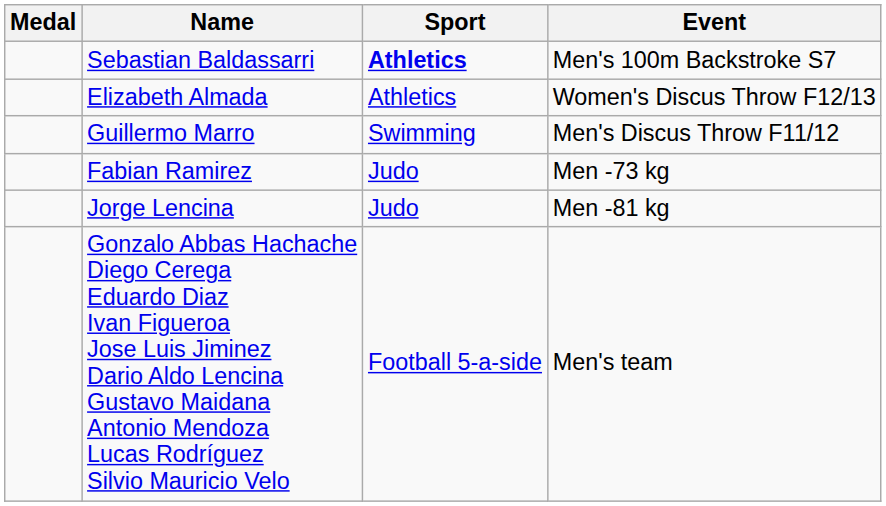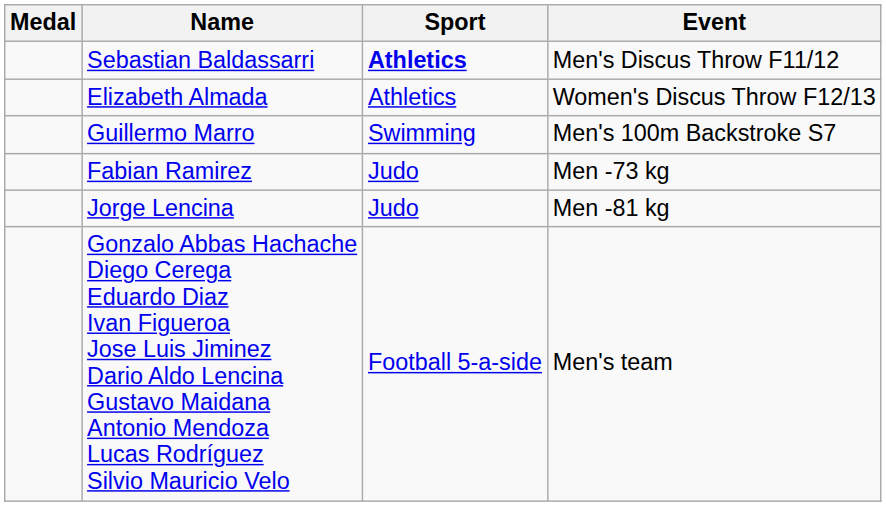 <table class="wikitable sortable">
 <tr>
 <th>Medal</th>
 <th>Name</th>
 <th>Sport</th>
 <th>Event</th>
 </tr>
 <tr>
 <td></td>
 <td><a href='#'>Sebastian Baldassarri</a></td>
 <td><strong><a href='#'>Athletics</a></strong></td>
-<td>Men's 100m Backstroke S7</td>
+<td>Men's Discus Throw F11/12</td>
 </tr>
 <tr>
 <td></td>
 <td><a href='#'>Elizabeth Almada</a></td>
 <td><a href='#'>Athletics</a></td>
 <td>Women's Discus Throw F12/13</td>
 </tr>
 <tr>
 <td></td>
 <td><a href='#'>Guillermo Marro</a></td>
 <td><a href='#'>Swimming</a></td>
-<td>Men's Discus Throw F11/12</td>
+<td>Men's 100m Backstroke S7</td>
 </tr>
 <tr>
 <td></td>
 <td><a href='#'>Fabian Ramirez</a></td>
 <td><a href='#'>Judo</a></td>
 <td>Men -73 kg</td>
 </tr>
 <tr>
 <td></td>
 <td><a href='#'>Jorge Lencina</a></td>
 <td><a href='#'>Judo</a></td>
 <td>Men -81 kg</td>
 </tr>
 <tr>
 <td></td>
 <td><a href='#'>Gonzalo Abbas Hachache</a><br> <a href='#'>Diego Cerega</a><br> <a href='#'>Eduardo Diaz</a><br> <a href='#'>Ivan Figueroa</a><br> <a href='#'>Jose Luis Jiminez</a><br> <a href='#'>Dario Aldo Lencina</a><br> <a href='#'>Gustavo Maidana</a><br> <a href='#'>Antonio Mendoza</a><br> <a href='#'>Lucas Rodríguez</a><br> <a href='#'>Silvio Mauricio Velo</a></td>
 <td><a href='#'>Football 5-a-side</a></td>
 <td>Men's team</td>
 </tr>
 </table>
